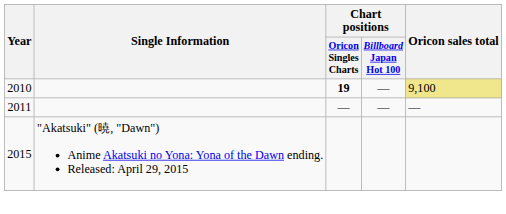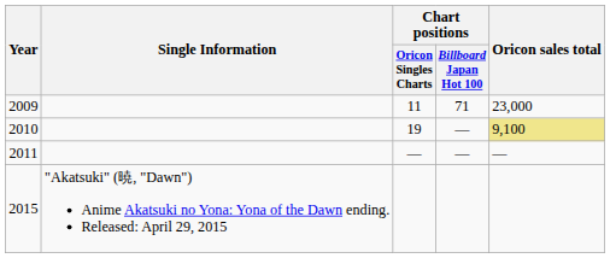 <table class="wikitable">
 <tr>
 <th rowspan="2">Year</th>
 <th rowspan="2">Single Information</th>
 <th colspan="2">Chart positions</th>
 <th rowspan="2">Oricon sales total<br></th>
 </tr>
 <tr style="font-size:smaller;">
 <th width="35"><a href='#'>Oricon</a> Singles Charts<br></th>
 <th width="35"><em><a href='#'>Billboard</a></em> <a href='#'>Japan Hot 100</a><br></th>
 </tr>
 <tr>
+<td align="center">2009</td>
+<td><br></td>
+<td align="center">11</td>
+<td align="center">71</td>
+<td>23,000</td>
+</tr>
+<tr>
 <td align="center">2010</td>
 <td><br></td>
-<td align="center"><strong>19</strong></td>
+<td align="center">19</td>
 <td align="center">—</td>
 <td style="background: khaki;">9,100</td>
 </tr>
 <tr>
 <td align="center">2011</td>
 <td><br></td>
 <td align="center">—</td>
 <td align="center">—</td>
 <td>—</td>
 </tr>
 <tr>
 <td>2015</td>
 <td>"Akatsuki" (暁, "Dawn")<br><ul><li>Anime <a href='#'>Akatsuki no Yona: Yona of the Dawn</a> ending.</li><li>Released: April 29, 2015</li></ul></td>
 <td></td>
 <td></td>
 <td></td>
 </tr>
 </table>
